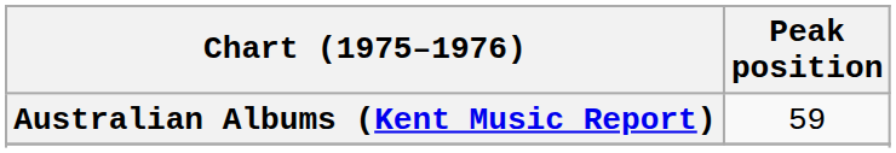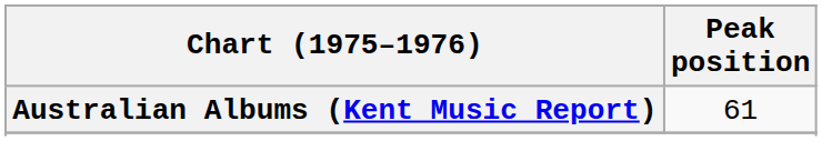 <table class="wikitable plainrowheaders sortable" style="text-align:center;">
 <tr>
 <th>Chart (1975–1976)</th>
 <th>Peak<br>position</th>
 </tr>
 <tr>
 <th scope="row">Australian Albums (<a href='#'>Kent Music Report</a>)</th>
-<td align="center">59</td>
+<td align="center">61</td>
 </tr>
 <tr>
 </tr>
 <tr>
 </tr>
 <tr>
 </tr>
 </table>
